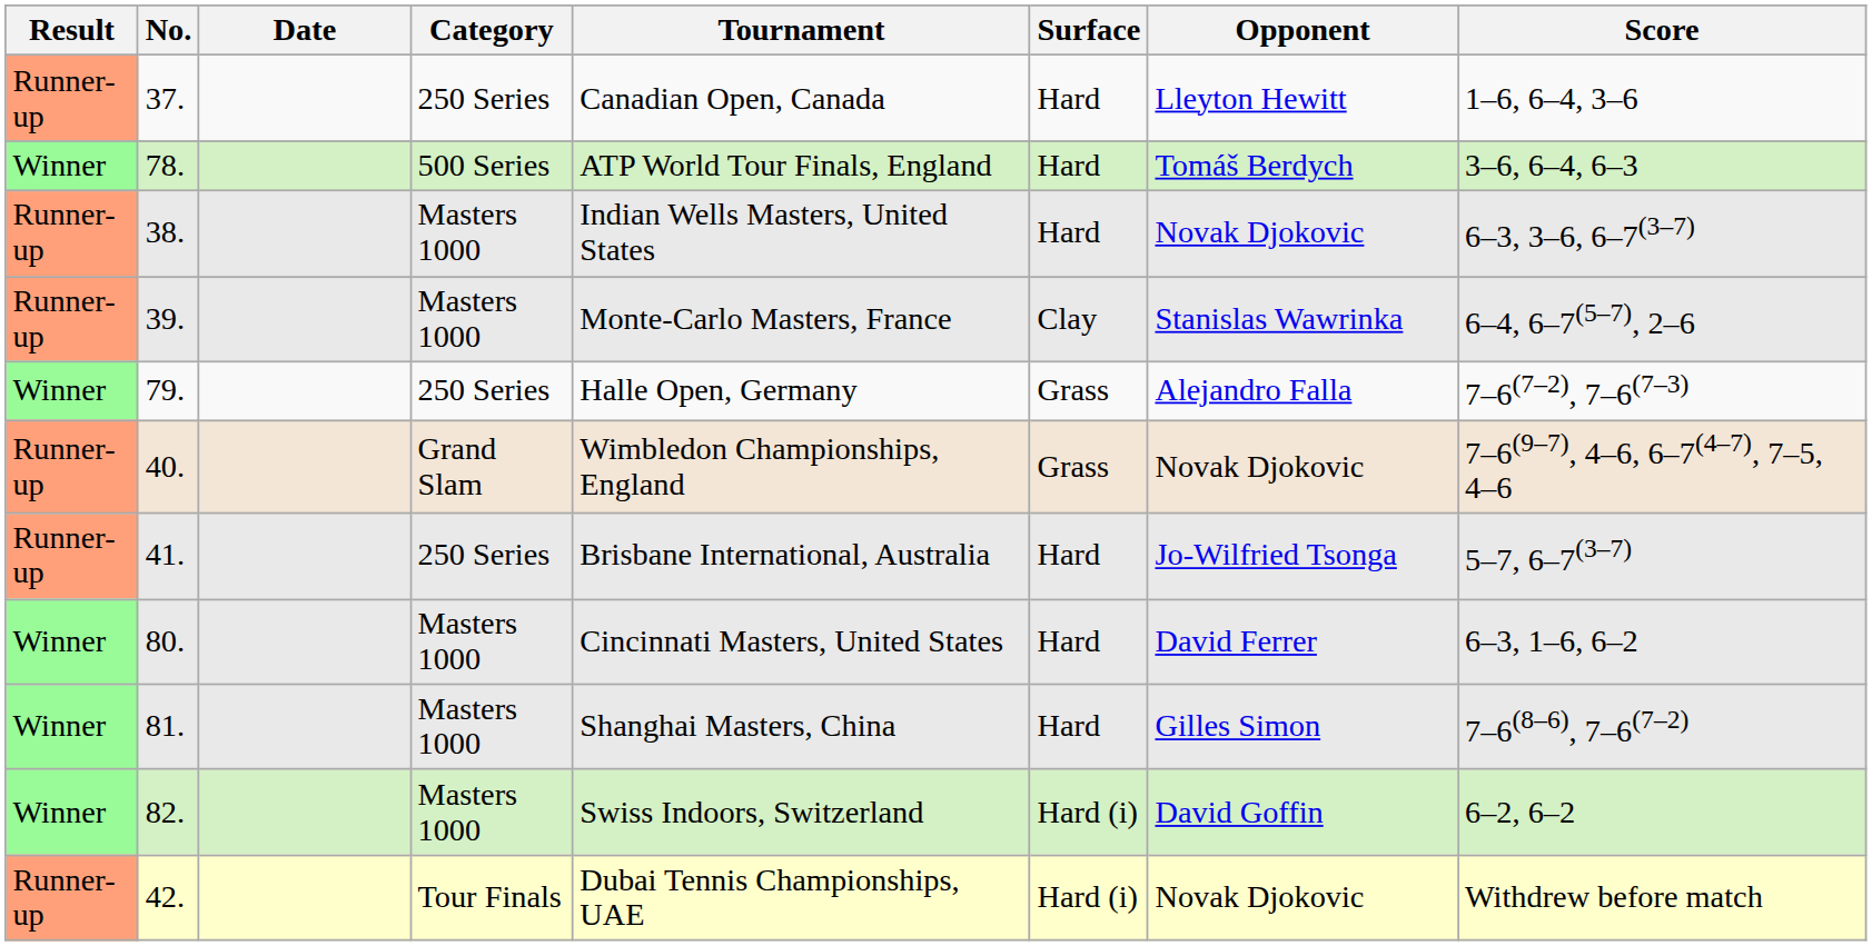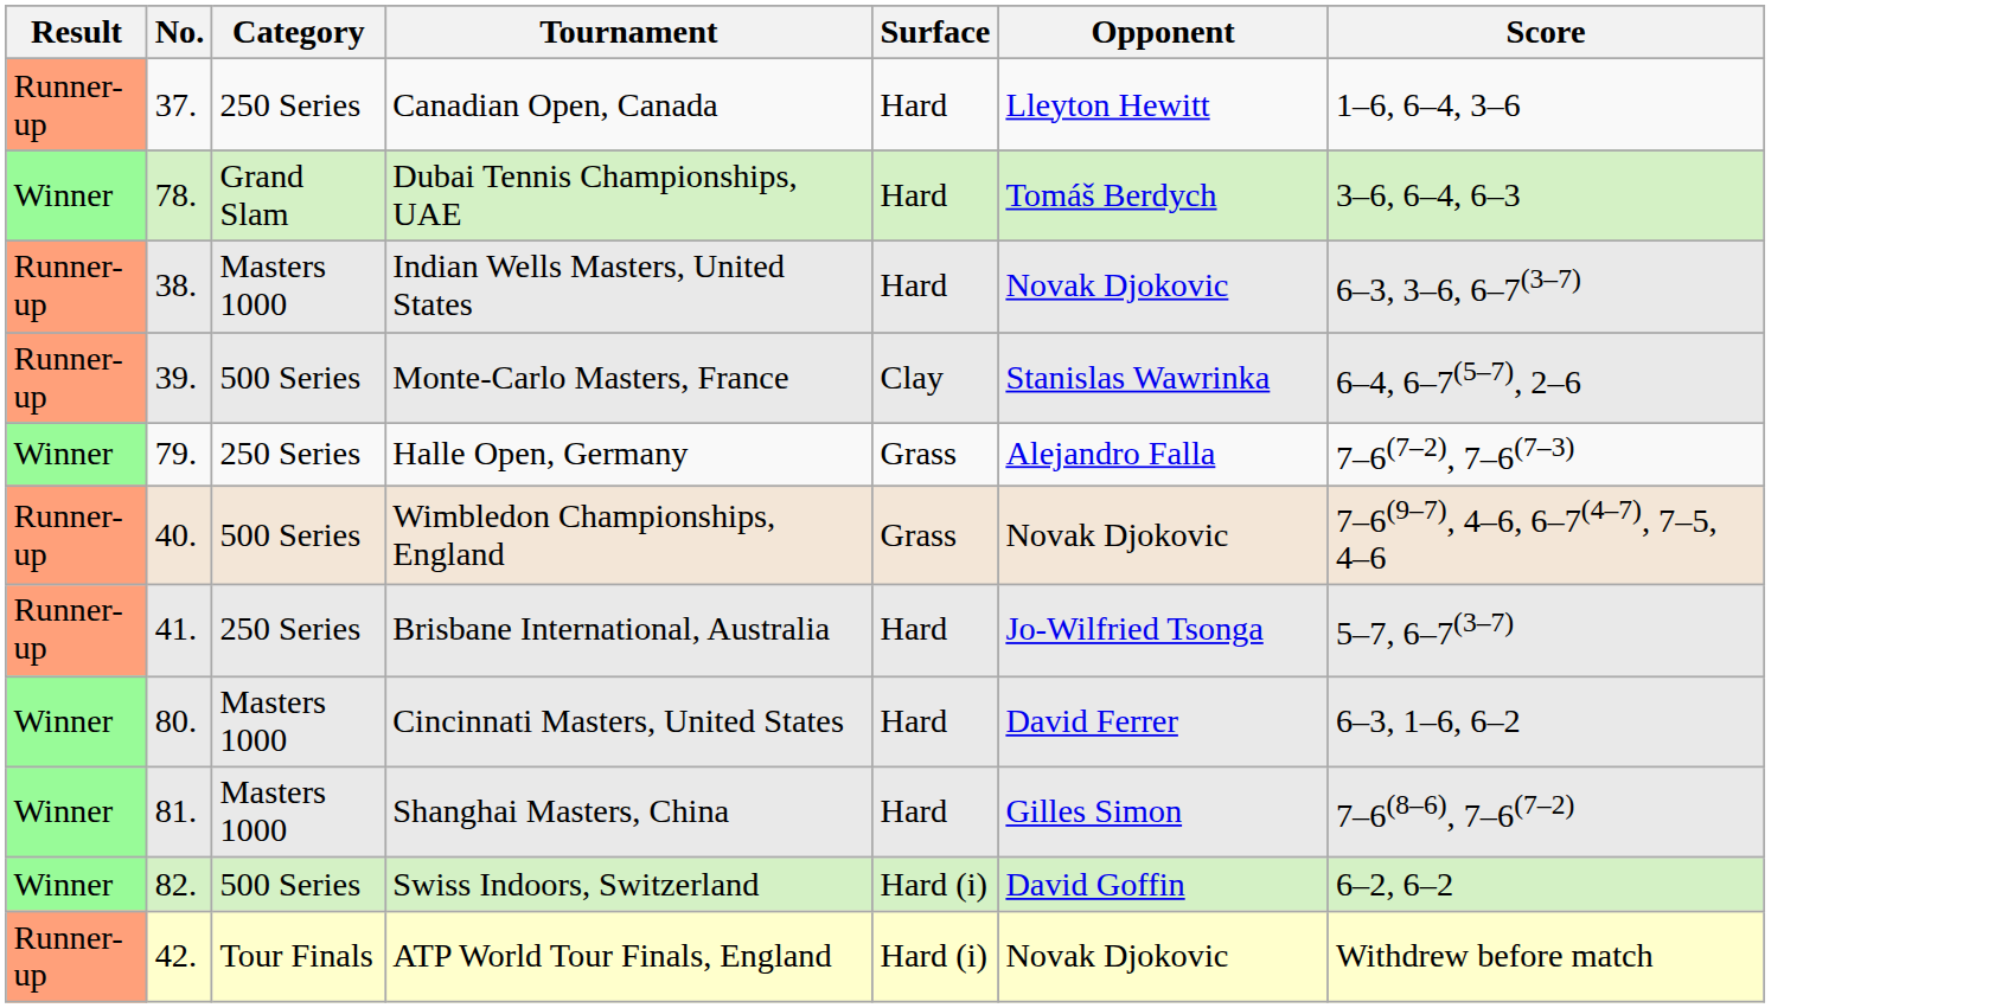 <table class="sortable wikitable">
 <tr>
 <th width=60>Result</th>
 <th width=20>No.</th>
-<th width=100>Date</th>
 <th width=75>Category</th>
 <th width=225>Tournament</th>
 <th width=50>Surface</th>
 <th width=150>Opponent</th>
 <th width=200>Score</th>
 </tr>
 <tr>
 <td style="background:#ffa07a;">Runner-up</td>
 <td>37.</td>
-<td></td>
 <td>250 Series</td>
 <td>Canadian Open, Canada</td>
 <td>Hard</td>
 <td> <a href='#'>Lleyton Hewitt</a></td>
 <td>1–6, 6–4, 3–6</td>
 </tr>
 <tr style="background:#d4f1c5;">
 <td style="background:#98fb98;">Winner</td>
 <td>78.</td>
-<td></td>
-<td>500 Series</td>
-<td>ATP World Tour Finals, England</td>
+<td>Grand Slam</td>
+<td>Dubai Tennis Championships, UAE </td>
 <td>Hard</td>
 <td> <a href='#'>Tomáš Berdych</a></td>
 <td>3–6, 6–4, 6–3</td>
 </tr>
 <tr style="background:#E9E9E9;">
 <td style="background:#ffa07a;">Runner-up</td>
 <td>38.</td>
-<td></td>
 <td>Masters 1000</td>
 <td>Indian Wells Masters, United States</td>
 <td>Hard</td>
 <td> <a href='#'>Novak Djokovic</a></td>
 <td>6–3, 3–6, 6–7<sup>(3–7)</sup></td>
 </tr>
 <tr style="background:#E9E9E9;">
 <td style="background:#ffa07a;">Runner-up</td>
 <td>39.</td>
-<td></td>
-<td>Masters 1000</td>
+<td>500 Series</td>
 <td>Monte-Carlo Masters, France</td>
 <td>Clay</td>
 <td> <a href='#'>Stanislas Wawrinka</a></td>
 <td>6–4, 6–7<sup>(5–7)</sup>, 2–6</td>
 </tr>
 <tr>
 <td style="background:#98fb98;">Winner</td>
 <td>79.</td>
-<td></td>
 <td>250 Series</td>
 <td>Halle Open, Germany </td>
 <td>Grass</td>
 <td> <a href='#'>Alejandro Falla</a></td>
 <td>7–6<sup>(7–2)</sup>, 7–6<sup>(7–3)</sup></td>
 </tr>
 <tr style="background:#F3E6D7;">
 <td style="background:#ffa07a;">Runner-up</td>
 <td>40.</td>
-<td></td>
-<td>Grand Slam</td>
+<td>500 Series</td>
 <td>Wimbledon Championships, England</td>
 <td>Grass</td>
 <td> Novak Djokovic</td>
 <td>7–6<sup>(9–7)</sup>, 4–6, 6–7<sup>(4–7)</sup>, 7–5, 4–6</td>
 </tr>
 <tr style="background:#E9E9E9;">
 <td style="background:#ffa07a;">Runner-up</td>
 <td>41.</td>
-<td></td>
 <td>250 Series</td>
 <td>Brisbane International, Australia</td>
 <td>Hard</td>
 <td> <a href='#'>Jo-Wilfried Tsonga</a></td>
 <td>5–7, 6–7<sup>(3–7)</sup></td>
 </tr>
 <tr style="background:#E9E9E9">
 <td style="background:#98fb98;">Winner</td>
 <td>80.</td>
-<td></td>
 <td>Masters 1000</td>
 <td>Cincinnati Masters, United States </td>
 <td>Hard</td>
 <td> <a href='#'>David Ferrer</a></td>
 <td>6–3, 1–6, 6–2</td>
 </tr>
 <tr style="background:#E9E9E9">
 <td style="background:#98fb98;">Winner</td>
 <td>81.</td>
-<td></td>
 <td>Masters 1000</td>
 <td>Shanghai Masters, China</td>
 <td>Hard</td>
 <td> <a href='#'>Gilles Simon</a></td>
 <td>7–6<sup>(8–6)</sup>, 7–6<sup>(7–2)</sup></td>
 </tr>
 <tr style="background:#d4f1c5;">
 <td style="background:#98fb98;">Winner</td>
 <td>82.</td>
-<td></td>
-<td>Masters 1000</td>
+<td>500 Series</td>
 <td>Swiss Indoors, Switzerland </td>
 <td>Hard (i)</td>
 <td> <a href='#'>David Goffin</a></td>
 <td>6–2, 6–2</td>
 </tr>
 <tr bgcolor=ffffcc>
 <td style="background:#ffa07a;">Runner-up</td>
 <td>42.</td>
-<td></td>
 <td>Tour Finals</td>
-<td>Dubai Tennis Championships, UAE </td>
+<td>ATP World Tour Finals, England</td>
 <td>Hard (i)</td>
 <td> Novak Djokovic</td>
 <td>Withdrew before match</td>
 </tr>
 </table>
